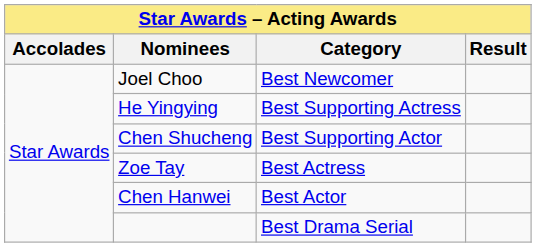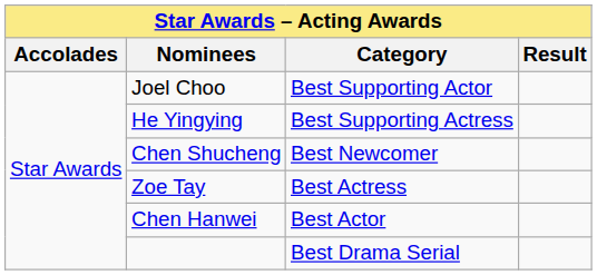 <table class="wikitable sortable">
 <tr>
 <th colspan="4" - style="background:#FAEB86;" align="center"><a href='#'>Star Awards</a> – Acting Awards</th>
 </tr>
 <tr>
 <th>Accolades</th>
 <th>Nominees</th>
 <th>Category</th>
 <th>Result</th>
 </tr>
 <tr>
 <td rowspan="6"><a href='#'>Star Awards</a></td>
 <td>Joel Choo</td>
-<td><a href='#'>Best Newcomer</a></td>
+<td><a href='#'>Best Supporting Actor</a></td>
 <td></td>
 </tr>
 <tr>
 <td><a href='#'>He Yingying</a></td>
 <td><a href='#'>Best Supporting Actress</a></td>
 <td></td>
 </tr>
 <tr>
 <td><a href='#'>Chen Shucheng</a></td>
-<td><a href='#'>Best Supporting Actor</a></td>
+<td><a href='#'>Best Newcomer</a></td>
 <td></td>
 </tr>
 <tr>
 <td><a href='#'>Zoe Tay</a></td>
 <td><a href='#'>Best Actress</a></td>
 <td></td>
 </tr>
 <tr>
 <td><a href='#'>Chen Hanwei</a></td>
 <td><a href='#'>Best Actor</a></td>
 <td></td>
 </tr>
 <tr>
 <td></td>
 <td><a href='#'>Best Drama Serial</a></td>
 <td></td>
 </tr>
 </table>
